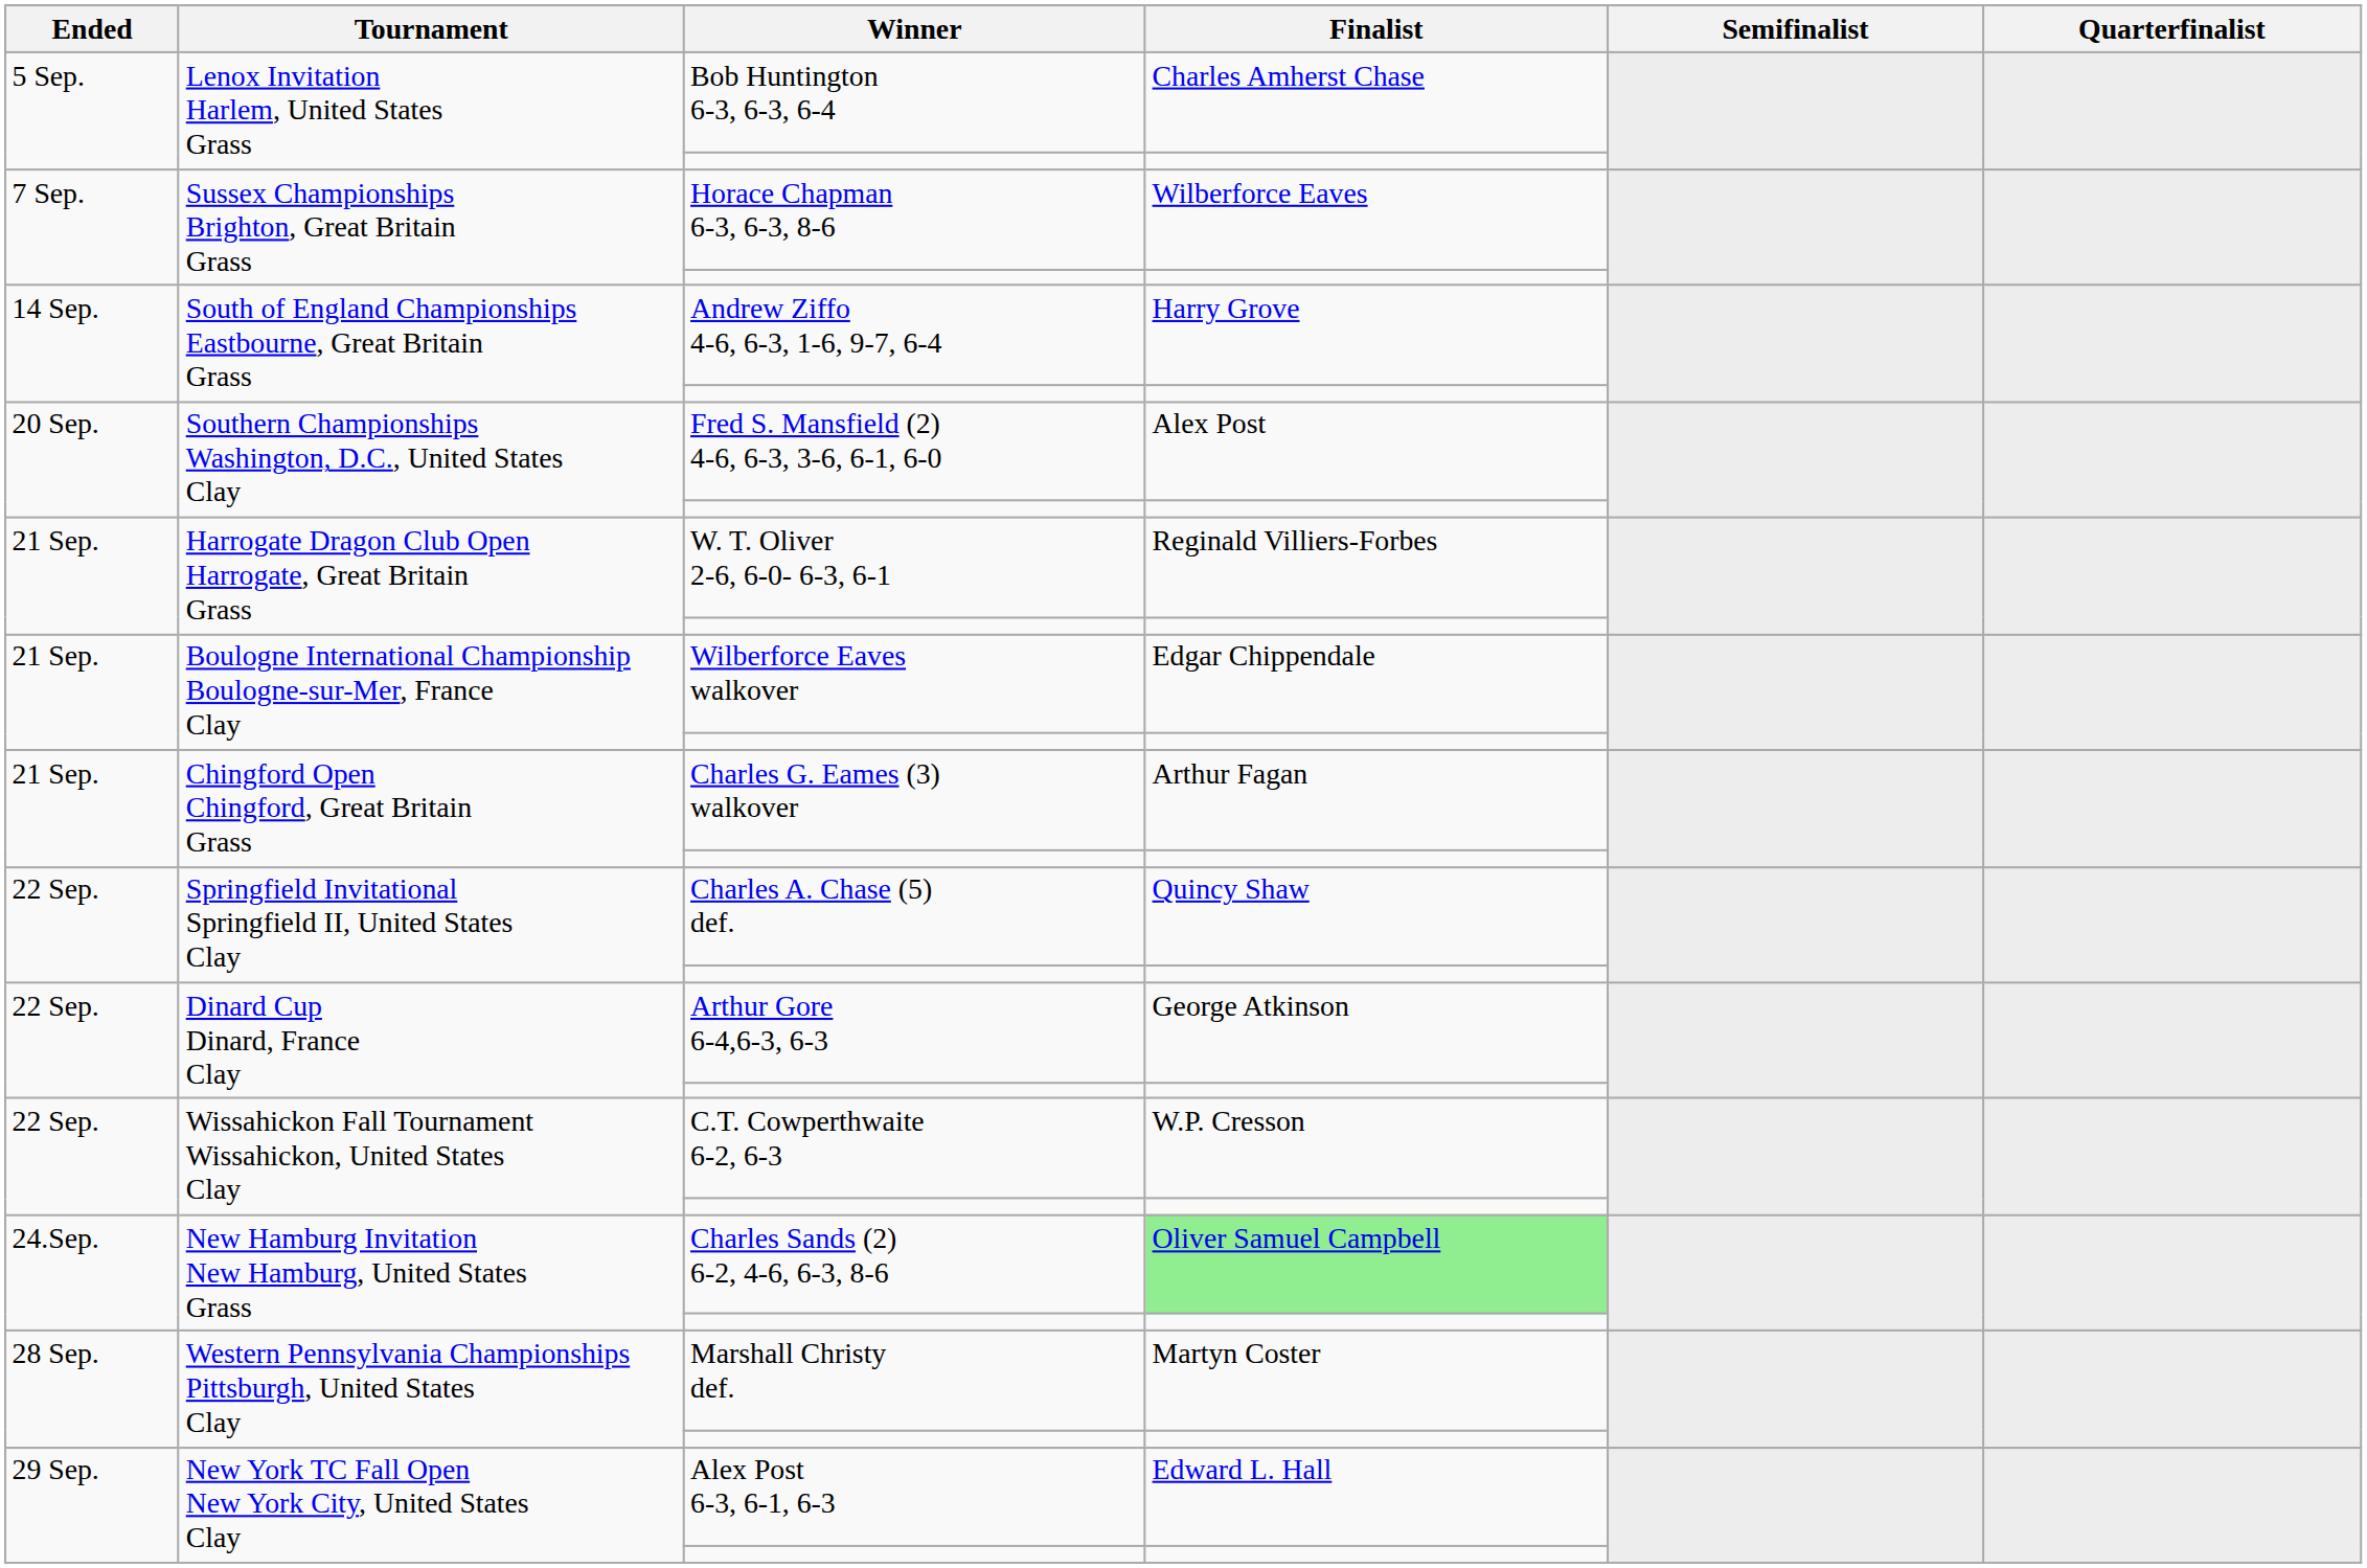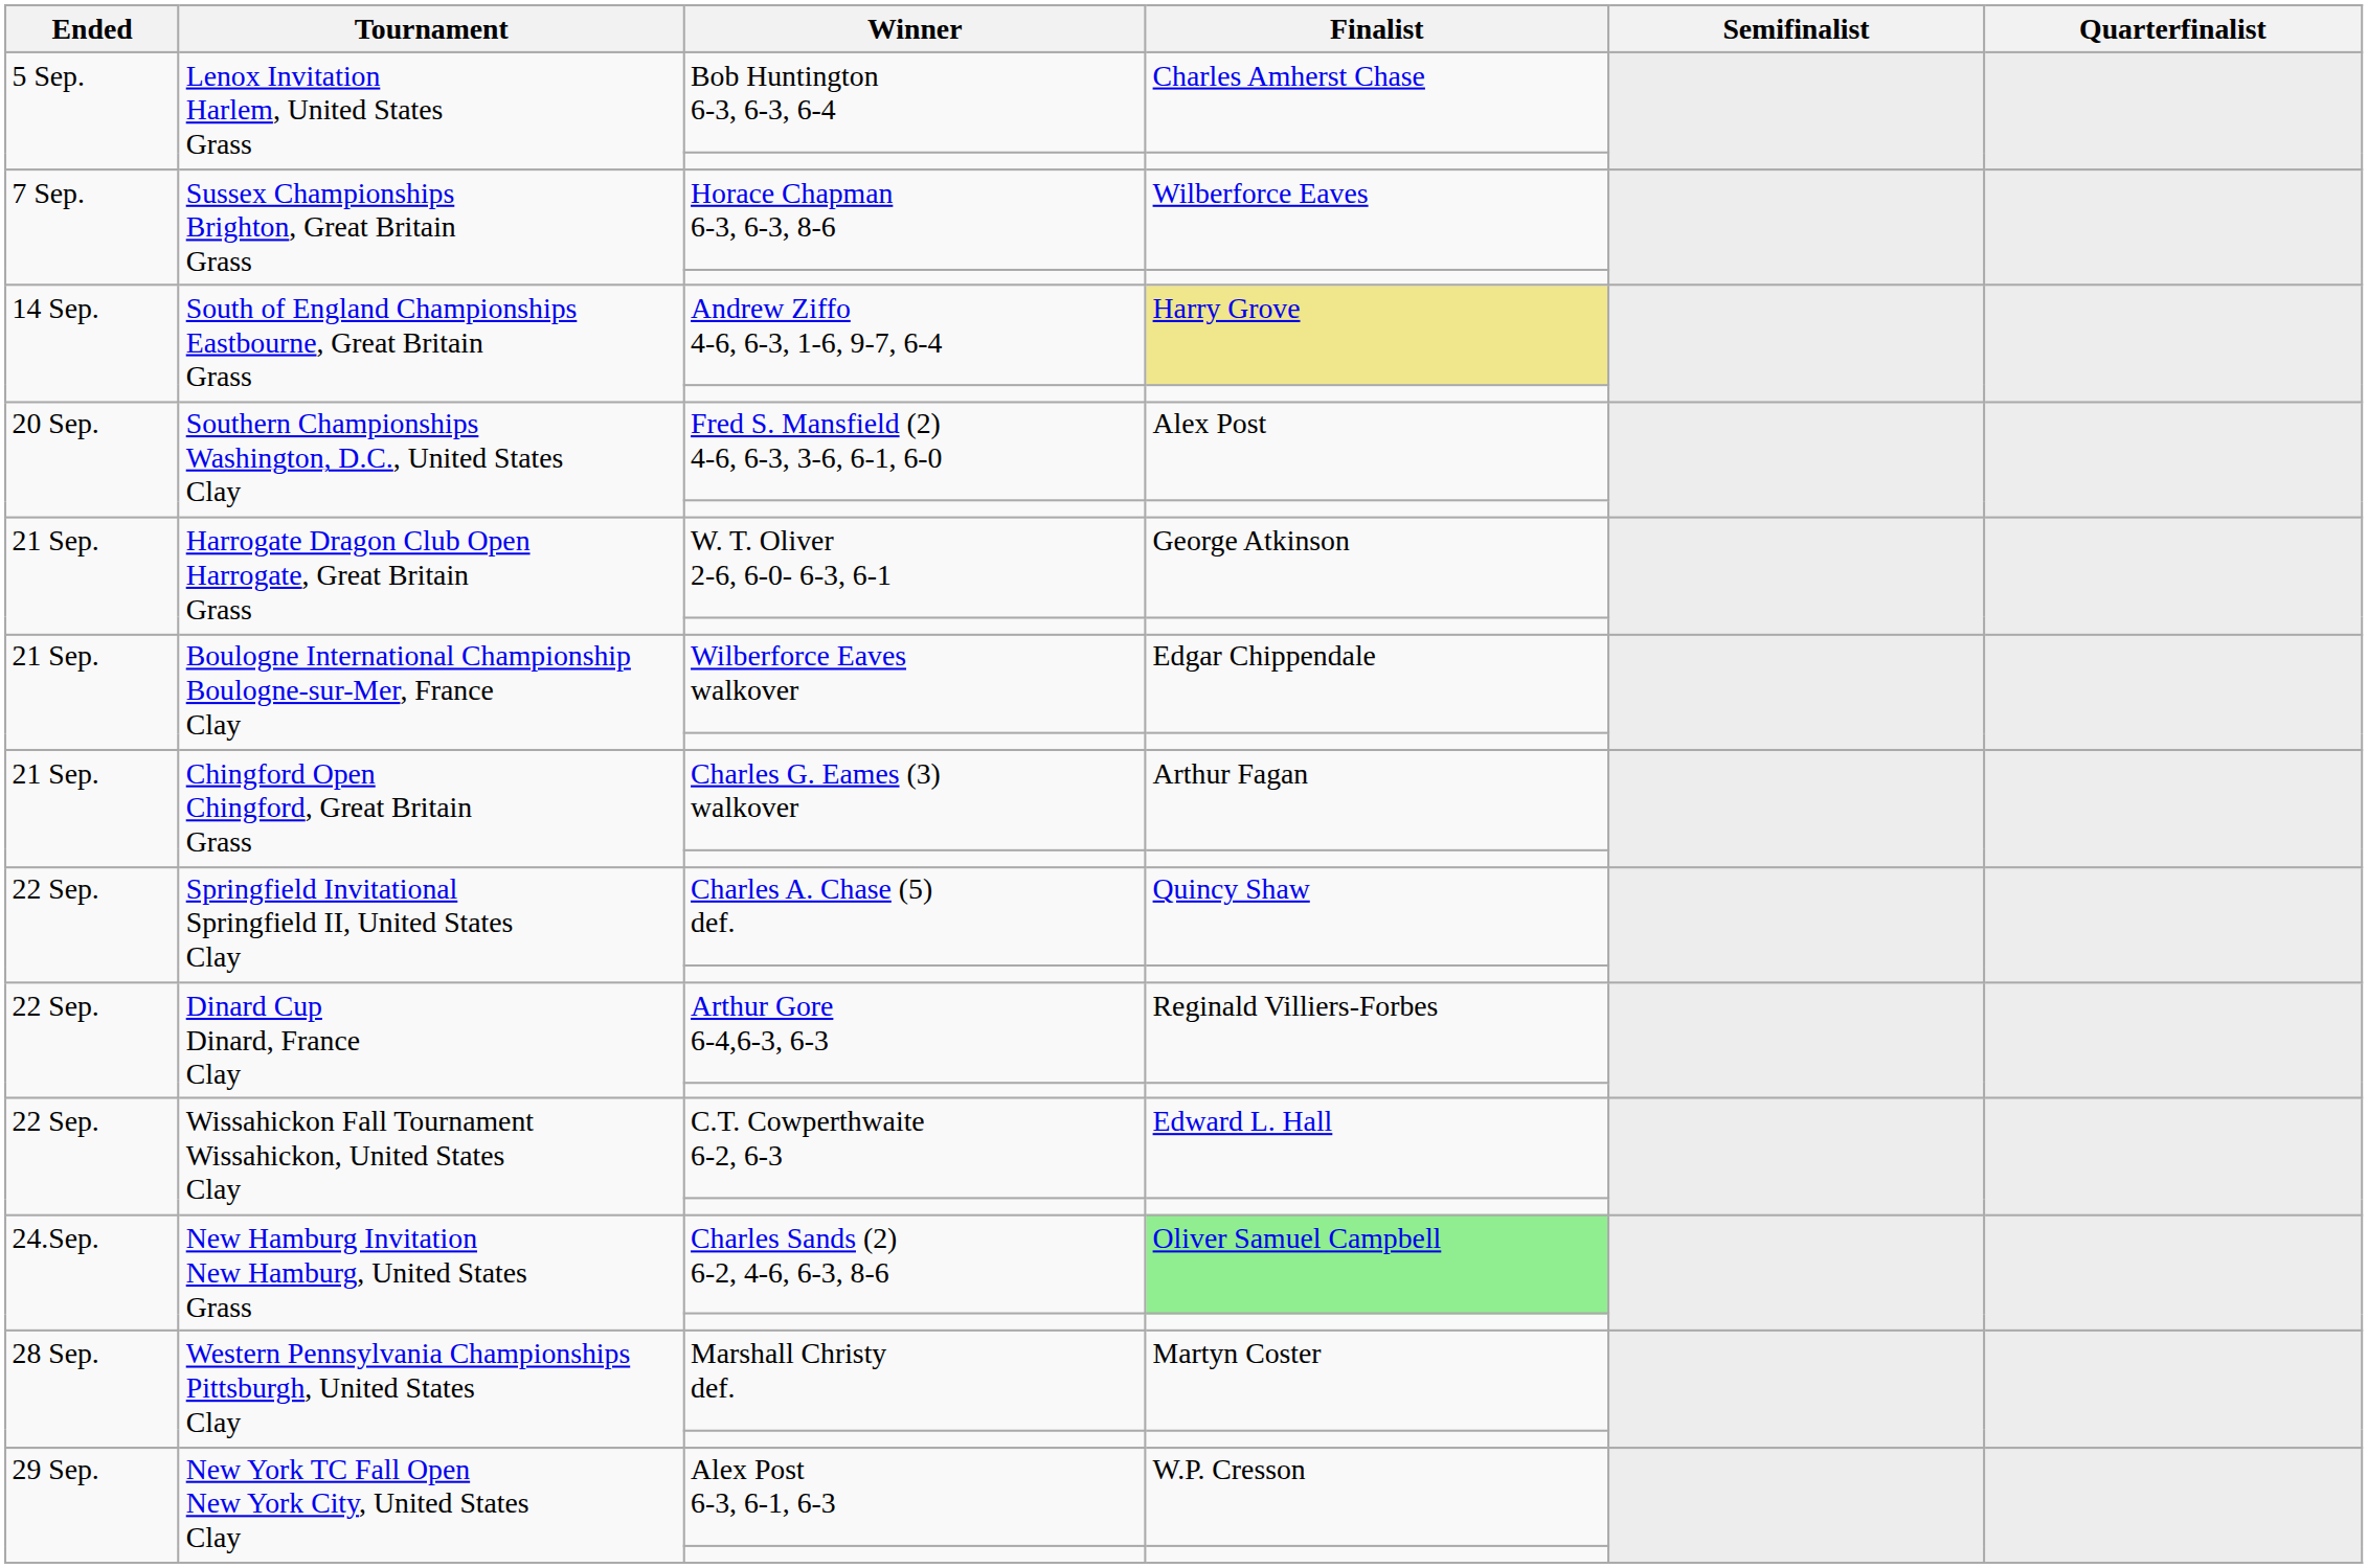 <table class="wikitable" style="font-size:85%;">
 <tr>
 <th width="75">Ended</th>
 <th width="230">Tournament</th>
 <th width="210">Winner</th>
 <th width="210">Finalist</th>
 <th width="170">Semifinalist</th>
 <th width="170">Quarterfinalist</th>
 </tr>
 <tr valign=top>
 <td rowspan=2>5 Sep.</td>
 <td rowspan="2"><a href='#'>Lenox Invitation</a><br><a href='#'>Harlem</a>, United States<br>Grass</td>
 <td> Bob Huntington <br>6-3, 6-3, 6-4</td>
 <td> <a href='#'>Charles Amherst Chase</a></td>
 <td style="background:#ededed;" rowspan=2></td>
 <td style="background:#ededed;" rowspan=2></td>
 </tr>
 <tr valign=top>
 <td></td>
 <td></td>
 </tr>
 <tr valign=top>
 <td rowspan=2>7 Sep.</td>
 <td rowspan="2"><a href='#'>Sussex Championships</a><br><a href='#'>Brighton</a>, Great Britain<br>Grass</td>
 <td> <a href='#'>Horace Chapman</a><br>6-3, 6-3, 8-6</td>
 <td> <a href='#'>Wilberforce Eaves</a></td>
 <td style="background:#ededed;" rowspan=2></td>
 <td style="background:#ededed;" rowspan=2></td>
 </tr>
 <tr valign=top>
 <td></td>
 <td></td>
 </tr>
 <tr valign=top>
 <td rowspan=2>14 Sep.</td>
 <td rowspan="2"><a href='#'>South of England Championships</a><br><a href='#'>Eastbourne</a>, Great Britain<br>Grass</td>
 <td> <a href='#'>Andrew Ziffo</a><br>4-6, 6-3, 1-6, 9-7, 6-4</td>
-<td> <a href='#'>Harry Grove</a></td>
+<td style="background: khaki;"> <a href='#'>Harry Grove</a></td>
 <td style="background:#ededed;" rowspan=2></td>
 <td style="background:#ededed;" rowspan=2></td>
 </tr>
 <tr valign=top>
 <td></td>
 <td></td>
 </tr>
 <tr valign=top>
 <td rowspan=2>20 Sep.</td>
 <td rowspan="2"><a href='#'>Southern Championships</a><br><a href='#'>Washington, D.C.</a>, United States<br>Clay</td>
 <td> <a href='#'>Fred S. Mansfield</a> (2)<br>4-6, 6-3, 3-6, 6-1, 6-0</td>
 <td>  Alex Post</td>
 <td style="background:#ededed;" rowspan=2></td>
 <td style="background:#ededed;" rowspan=2></td>
 </tr>
 <tr valign=top>
 <td></td>
 <td></td>
 </tr>
 <tr valign=top>
 <td rowspan=2>21 Sep.</td>
 <td rowspan="2"><a href='#'>Harrogate Dragon Club Open</a><br><a href='#'>Harrogate</a>, Great Britain<br>Grass</td>
 <td> W. T. Oliver<br>2-6, 6-0- 6-3, 6-1</td>
-<td>  Reginald Villiers-Forbes</td>
+<td> George Atkinson</td>
 <td style="background:#ededed;" rowspan=2></td>
 <td style="background:#ededed;" rowspan=2></td>
 </tr>
 <tr valign=top>
 <td></td>
 <td></td>
 </tr>
 <tr valign=top>
 <td rowspan=2>21 Sep.</td>
 <td rowspan="2"><a href='#'>Boulogne International Championship</a><br><a href='#'>Boulogne-sur-Mer</a>, France<br>Clay</td>
 <td> <a href='#'>Wilberforce Eaves </a><br>walkover</td>
 <td> Edgar Chippendale</td>
 <td style="background:#ededed;" rowspan=2></td>
 <td style="background:#ededed;" rowspan=2></td>
 </tr>
 <tr valign=top>
 <td></td>
 <td></td>
 </tr>
 <tr valign=top>
 <td rowspan=2>21 Sep.</td>
 <td rowspan="2"><a href='#'>Chingford Open</a> <br><a href='#'>Chingford</a>, Great Britain<br>Grass</td>
 <td> <a href='#'>Charles G. Eames</a> (3)<br>walkover</td>
 <td> Arthur Fagan</td>
 <td style="background:#ededed;" rowspan=2></td>
 <td style="background:#ededed;" rowspan=2></td>
 </tr>
 <tr valign=top>
 <td></td>
 <td></td>
 </tr>
 <tr valign=top>
 <td rowspan=2>22 Sep.</td>
 <td rowspan=2><a href='#'>Springfield Invitational</a><br>Springfield II, United States<br>Clay</td>
 <td> <a href='#'>Charles A. Chase</a> (5)<br>def.</td>
 <td> <a href='#'>Quincy Shaw</a></td>
 <td style="background:#ededed;" rowspan=2></td>
 <td style="background:#ededed;" rowspan=2></td>
 </tr>
 <tr valign=top>
 <td></td>
 <td></td>
 </tr>
 <tr valign=top>
 <td rowspan=2>22 Sep.</td>
 <td rowspan=2><a href='#'>Dinard Cup</a><br>Dinard, France<br>Clay</td>
 <td> <a href='#'>Arthur Gore</a><br>6-4,6-3, 6-3</td>
-<td> George Atkinson</td>
+<td>  Reginald Villiers-Forbes</td>
 <td style="background:#ededed;" rowspan=2></td>
 <td style="background:#ededed;" rowspan=2></td>
 </tr>
 <tr valign=top>
 <td></td>
 <td></td>
 </tr>
 <tr valign=top>
 <td rowspan=2>22 Sep.</td>
 <td rowspan="2">Wissahickon Fall Tournament<br>Wissahickon, United States<br>Clay</td>
 <td> C.T. Cowperthwaite<br>6-2, 6-3</td>
-<td> W.P. Cresson</td>
+<td> <a href='#'>Edward L. Hall</a></td>
 <td style="background:#ededed;" rowspan=2></td>
 <td style="background:#ededed;" rowspan=2></td>
 </tr>
 <tr valign=top>
 <td></td>
 <td></td>
 </tr>
 <tr valign=top>
 <td rowspan=2>24.Sep.</td>
 <td rowspan=2><a href='#'>New Hamburg Invitation</a><br><a href='#'>New Hamburg</a>, United States<br>Grass</td>
 <td> <a href='#'>Charles Sands</a> (2)<br>6-2, 4-6, 6-3, 8-6</td>
 <td style="background: lightgreen;"> <a href='#'>Oliver Samuel Campbell</a></td>
 <td style="background:#ededed;" rowspan=2></td>
 <td style="background:#ededed;" rowspan=2></td>
 </tr>
 <tr valign=top>
 <td></td>
 <td></td>
 </tr>
 <tr valign=top>
 <td rowspan=2>28 Sep.</td>
 <td rowspan=2><a href='#'>Western Pennsylvania Championships</a> <br><a href='#'>Pittsburgh</a>, United States<br>Clay</td>
 <td> Marshall Christy<br>def.</td>
 <td> Martyn Coster</td>
 <td style="background:#ededed;" rowspan=2></td>
 <td style="background:#ededed;" rowspan=2></td>
 </tr>
 <tr valign=top>
 <td></td>
 <td></td>
 </tr>
 <tr valign=top>
 <td rowspan=2>29 Sep.</td>
 <td rowspan="2"><a href='#'>New York TC Fall Open</a><br><a href='#'>New York City</a>, United States<br>Clay</td>
 <td> Alex Post <br>6-3, 6-1, 6-3</td>
-<td> <a href='#'>Edward L. Hall</a></td>
+<td> W.P. Cresson</td>
 <td style="background:#ededed;" rowspan=2></td>
 <td style="background:#ededed;" rowspan=2></td>
 </tr>
 <tr valign=top>
 <td></td>
 <td></td>
 </tr>
 <tr valign=top>
 </tr>
 </table>
